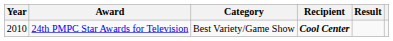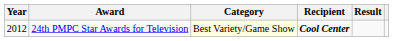 <table class="wikitable">
 <tr>
 <th>Year</th>
 <th>Award</th>
 <th>Category</th>
 <th>Recipient</th>
 <th>Result</th>
 <th></th>
 </tr>
 <tr>
-<td>2010</td>
+<td>2012</td>
 <td><a href='#'>24th PMPC Star Awards for Television</a></td>
-<td>Best Variety/Game Show</td>
+<td style="background: lightyellow;">Best Variety/Game Show</td>
 <td><strong><em>Cool Center</em></strong></td>
 <td></td>
 <td></td>
 </tr>
 </table>
